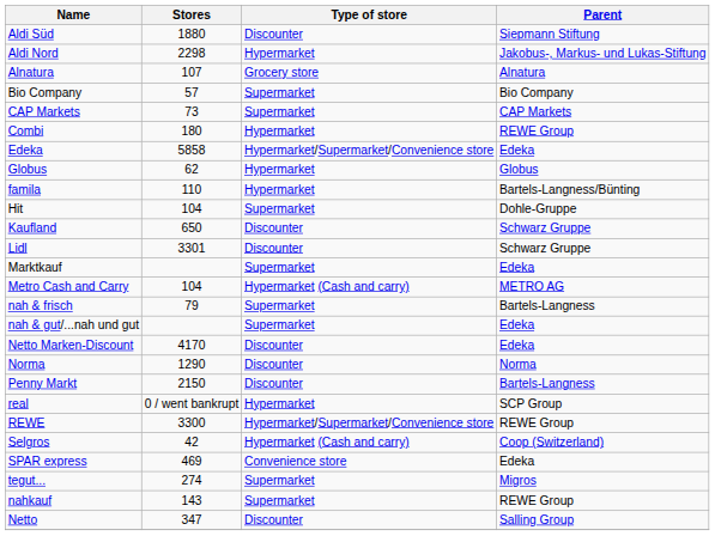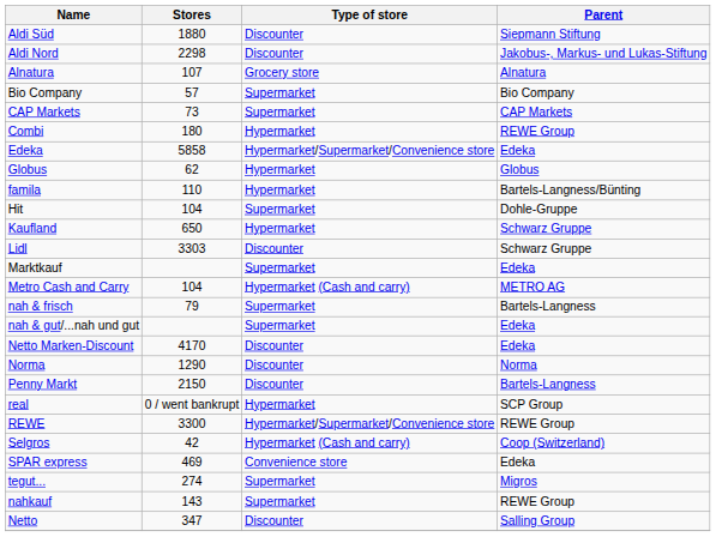 <table class="wikitable sortable">
 <tr>
 <th>Name</th>
 <th data-sort-type="number">Stores</th>
 <th>Type of store</th>
 <th><a href='#'>Parent</a></th>
 </tr>
 <tr>
 <td><a href='#'>Aldi Süd</a></td>
 <td align="center">1880</td>
 <td><a href='#'>Discounter</a></td>
 <td><a href='#'>Siepmann Stiftung</a></td>
 </tr>
 <tr>
 <td><a href='#'>Aldi Nord</a></td>
 <td align="center">2298</td>
-<td><a href='#'>Hypermarket</a></td>
+<td><a href='#'>Discounter</a></td>
 <td><a href='#'>Jakobus-, Markus- und Lukas-Stiftung</a></td>
 </tr>
 <tr>
 <td><a href='#'>Alnatura</a></td>
 <td align="center">107</td>
 <td><a href='#'>Grocery store</a></td>
 <td><a href='#'>Alnatura</a></td>
 </tr>
 <tr>
 <td>Bio Company</td>
 <td align="center">57</td>
 <td><a href='#'>Supermarket</a></td>
 <td>Bio Company</td>
 </tr>
 <tr>
 <td><a href='#'>CAP Markets</a></td>
 <td align="center">73</td>
 <td><a href='#'>Supermarket</a></td>
 <td><a href='#'>CAP Markets</a></td>
 </tr>
 <tr>
 <td><a href='#'>Combi</a></td>
 <td align="center">180</td>
 <td><a href='#'>Hypermarket</a></td>
 <td><a href='#'>REWE Group</a></td>
 </tr>
 <tr>
 <td><a href='#'>Edeka</a></td>
 <td align="center">5858</td>
 <td><a href='#'>Hypermarket</a>/<a href='#'>Supermarket</a>/<a href='#'>Convenience store</a></td>
 <td><a href='#'>Edeka</a></td>
 </tr>
 <tr>
 <td><a href='#'>Globus</a></td>
 <td align="center">62</td>
 <td><a href='#'>Hypermarket</a></td>
 <td><a href='#'>Globus</a></td>
 </tr>
 <tr>
 <td><a href='#'>famila</a></td>
 <td align="center">110</td>
 <td><a href='#'>Hypermarket</a></td>
 <td>Bartels-Langness/Bünting</td>
 </tr>
 <tr>
 <td>Hit</td>
 <td align="center">104</td>
 <td><a href='#'>Supermarket</a></td>
 <td>Dohle-Gruppe</td>
 </tr>
 <tr>
 <td><a href='#'>Kaufland</a></td>
 <td align="center">650</td>
-<td><a href='#'>Discounter</a></td>
+<td><a href='#'>Hypermarket</a></td>
 <td><a href='#'>Schwarz Gruppe</a></td>
 </tr>
 <tr>
 <td><a href='#'>Lidl</a></td>
-<td align="center">3301</td>
+<td align="center">3303</td>
 <td><a href='#'>Discounter</a></td>
 <td>Schwarz Gruppe</td>
 </tr>
 <tr>
 <td>Marktkauf</td>
 <td></td>
 <td><a href='#'>Supermarket</a></td>
 <td><a href='#'>Edeka</a></td>
 </tr>
 <tr>
 <td><a href='#'>Metro Cash and Carry</a></td>
 <td align="center">104</td>
 <td><a href='#'>Hypermarket</a> <a href='#'>(Cash and carry)</a></td>
 <td><a href='#'>METRO AG</a></td>
 </tr>
 <tr>
 <td><a href='#'>nah & frisch</a></td>
 <td align="center">79</td>
 <td><a href='#'>Supermarket</a></td>
 <td>Bartels-Langness</td>
 </tr>
 <tr>
 <td><a href='#'>nah & gut</a>/...nah und gut</td>
 <td></td>
 <td><a href='#'>Supermarket</a></td>
 <td><a href='#'>Edeka</a></td>
 </tr>
 <tr>
 <td><a href='#'>Netto Marken-Discount</a></td>
 <td align="center">4170</td>
 <td><a href='#'>Discounter</a></td>
 <td><a href='#'>Edeka</a></td>
 </tr>
 <tr>
 <td><a href='#'>Norma</a></td>
 <td align="center">1290</td>
 <td><a href='#'>Discounter</a></td>
 <td><a href='#'>Norma</a></td>
 </tr>
 <tr>
 <td><a href='#'>Penny Markt</a></td>
 <td align="center">2150</td>
 <td><a href='#'>Discounter</a></td>
 <td><a href='#'>Bartels-Langness</a></td>
 </tr>
 <tr>
 <td><a href='#'>real</a></td>
 <td align="center">0 / went bankrupt</td>
 <td><a href='#'>Hypermarket</a></td>
 <td>SCP Group</td>
 </tr>
 <tr>
 <td><a href='#'>REWE</a></td>
 <td align="center">3300</td>
 <td><a href='#'>Hypermarket</a>/<a href='#'>Supermarket</a>/<a href='#'>Convenience store</a></td>
 <td>REWE Group</td>
 </tr>
 <tr>
 <td><a href='#'>Selgros</a></td>
 <td align="center">42</td>
 <td><a href='#'>Hypermarket</a> <a href='#'>(Cash and carry)</a></td>
 <td><a href='#'>Coop (Switzerland)</a></td>
 </tr>
 <tr>
 <td><a href='#'>SPAR express</a></td>
 <td align="center">469</td>
 <td><a href='#'>Convenience store</a></td>
 <td>Edeka</td>
 </tr>
 <tr>
 <td><a href='#'>tegut...</a></td>
 <td align="center">274</td>
 <td><a href='#'>Supermarket</a></td>
 <td><a href='#'>Migros</a></td>
 </tr>
 <tr>
 <td><a href='#'>nahkauf</a></td>
 <td align="center">143</td>
 <td><a href='#'>Supermarket</a></td>
 <td>REWE Group</td>
 </tr>
 <tr>
 <td><a href='#'>Netto</a></td>
 <td align="center">347</td>
 <td><a href='#'>Discounter</a></td>
 <td><a href='#'>Salling Group</a></td>
 </tr>
 <tr>
 </tr>
 </table>
